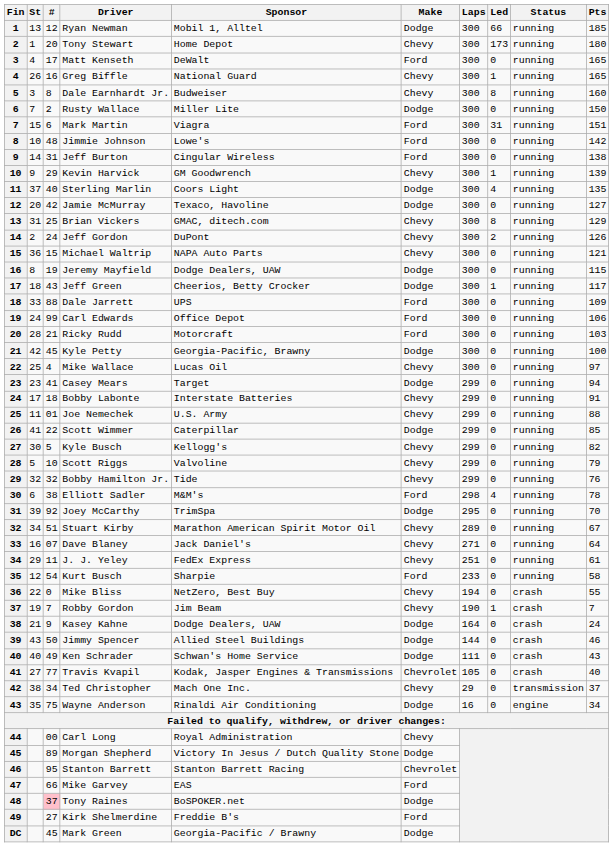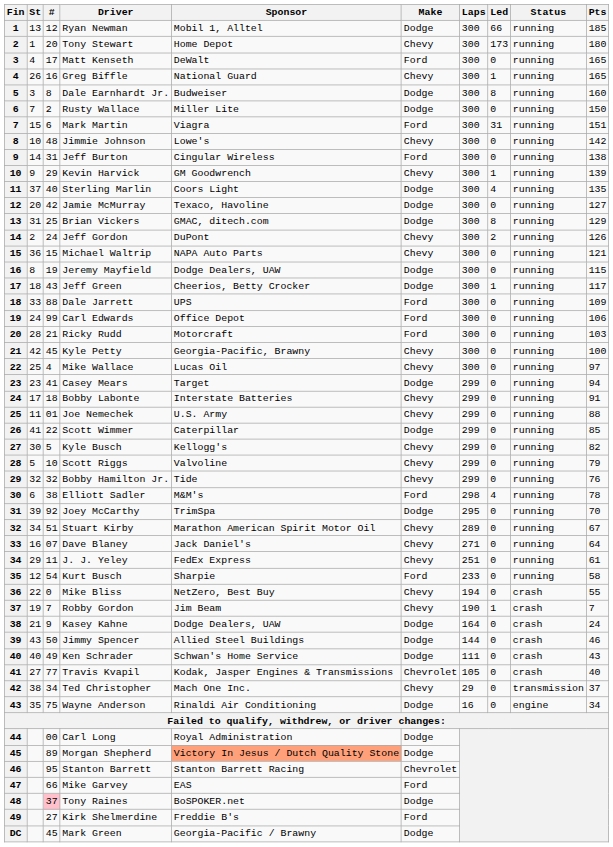 <table class="wikitable sortable">
 <tr>
 <th>Fin</th>
 <th>St</th>
 <th>#</th>
 <th>Driver</th>
 <th>Sponsor</th>
 <th>Make</th>
 <th>Laps</th>
 <th>Led</th>
 <th>Status</th>
 <th>Pts</th>
 </tr>
 <tr>
 <th>1</th>
 <td>13</td>
 <td>12</td>
 <td>Ryan Newman</td>
 <td>Mobil 1, Alltel</td>
 <td>Dodge</td>
 <td>300</td>
 <td>66</td>
 <td>running</td>
 <td>185</td>
 </tr>
 <tr>
 <th>2</th>
 <td>1</td>
 <td>20</td>
 <td>Tony Stewart</td>
 <td>Home Depot</td>
 <td>Chevy</td>
 <td>300</td>
 <td>173</td>
 <td>running</td>
 <td>180</td>
 </tr>
 <tr>
 <th>3</th>
 <td>4</td>
 <td>17</td>
 <td>Matt Kenseth</td>
 <td>DeWalt</td>
 <td>Ford</td>
 <td>300</td>
 <td>0</td>
 <td>running</td>
 <td>165</td>
 </tr>
 <tr>
 <th>4</th>
 <td>26</td>
 <td>16</td>
 <td>Greg Biffle</td>
 <td>National Guard</td>
 <td>Chevy</td>
 <td>300</td>
 <td>1</td>
 <td>running</td>
 <td>165</td>
 </tr>
 <tr>
 <th>5</th>
 <td>3</td>
 <td>8</td>
 <td>Dale Earnhardt Jr.</td>
 <td>Budweiser</td>
-<td>Chevy</td>
+<td>Dodge</td>
 <td>300</td>
 <td>8</td>
 <td>running</td>
 <td>160</td>
 </tr>
 <tr>
 <th>6</th>
 <td>7</td>
 <td>2</td>
 <td>Rusty Wallace</td>
 <td>Miller Lite</td>
 <td>Dodge</td>
 <td>300</td>
 <td>0</td>
 <td>running</td>
 <td>150</td>
 </tr>
 <tr>
 <th>7</th>
 <td>15</td>
 <td>6</td>
 <td>Mark Martin</td>
 <td>Viagra</td>
 <td>Ford</td>
 <td>300</td>
 <td>31</td>
 <td>running</td>
 <td>151</td>
 </tr>
 <tr>
 <th>8</th>
 <td>10</td>
 <td>48</td>
 <td>Jimmie Johnson</td>
 <td>Lowe's</td>
-<td>Ford</td>
+<td>Chevy</td>
 <td>300</td>
 <td>0</td>
 <td>running</td>
 <td>142</td>
 </tr>
 <tr>
 <th>9</th>
 <td>14</td>
 <td>31</td>
 <td>Jeff Burton</td>
 <td>Cingular Wireless</td>
 <td>Ford</td>
 <td>300</td>
 <td>0</td>
 <td>running</td>
 <td>138</td>
 </tr>
 <tr>
 <th>10</th>
 <td>9</td>
 <td>29</td>
 <td>Kevin Harvick</td>
 <td>GM Goodwrench</td>
 <td>Chevy</td>
 <td>300</td>
 <td>1</td>
 <td>running</td>
 <td>139</td>
 </tr>
 <tr>
 <th>11</th>
 <td>37</td>
 <td>40</td>
 <td>Sterling Marlin</td>
 <td>Coors Light</td>
 <td>Dodge</td>
 <td>300</td>
 <td>4</td>
 <td>running</td>
 <td>135</td>
 </tr>
 <tr>
 <th>12</th>
 <td>20</td>
 <td>42</td>
 <td>Jamie McMurray</td>
 <td>Texaco, Havoline</td>
 <td>Dodge</td>
 <td>300</td>
 <td>0</td>
 <td>running</td>
 <td>127</td>
 </tr>
 <tr>
 <th>13</th>
 <td>31</td>
 <td>25</td>
 <td>Brian Vickers</td>
 <td>GMAC, ditech.com</td>
-<td>Chevy</td>
+<td>Dodge</td>
 <td>300</td>
 <td>8</td>
 <td>running</td>
 <td>129</td>
 </tr>
 <tr>
 <th>14</th>
 <td>2</td>
 <td>24</td>
 <td>Jeff Gordon</td>
 <td>DuPont</td>
 <td>Chevy</td>
 <td>300</td>
 <td>2</td>
 <td>running</td>
 <td>126</td>
 </tr>
 <tr>
 <th>15</th>
 <td>36</td>
 <td>15</td>
 <td>Michael Waltrip</td>
 <td>NAPA Auto Parts</td>
 <td>Chevy</td>
 <td>300</td>
 <td>0</td>
 <td>running</td>
 <td>121</td>
 </tr>
 <tr>
 <th>16</th>
 <td>8</td>
 <td>19</td>
 <td>Jeremy Mayfield</td>
 <td>Dodge Dealers, UAW</td>
 <td>Dodge</td>
 <td>300</td>
 <td>0</td>
 <td>running</td>
 <td>115</td>
 </tr>
 <tr>
 <th>17</th>
 <td>18</td>
 <td>43</td>
 <td>Jeff Green</td>
 <td>Cheerios, Betty Crocker</td>
 <td>Dodge</td>
 <td>300</td>
 <td>1</td>
 <td>running</td>
 <td>117</td>
 </tr>
 <tr>
 <th>18</th>
 <td>33</td>
 <td>88</td>
 <td>Dale Jarrett</td>
 <td>UPS</td>
 <td>Ford</td>
 <td>300</td>
 <td>0</td>
 <td>running</td>
 <td>109</td>
 </tr>
 <tr>
 <th>19</th>
 <td>24</td>
 <td>99</td>
 <td>Carl Edwards</td>
 <td>Office Depot</td>
 <td>Ford</td>
 <td>300</td>
 <td>0</td>
 <td>running</td>
 <td>106</td>
 </tr>
 <tr>
 <th>20</th>
 <td>28</td>
 <td>21</td>
 <td>Ricky Rudd</td>
 <td>Motorcraft</td>
 <td>Ford</td>
 <td>300</td>
 <td>0</td>
 <td>running</td>
 <td>103</td>
 </tr>
 <tr>
 <th>21</th>
 <td>42</td>
 <td>45</td>
 <td>Kyle Petty</td>
 <td>Georgia-Pacific, Brawny</td>
-<td>Dodge</td>
+<td>Chevy</td>
 <td>300</td>
 <td>0</td>
 <td>running</td>
 <td>100</td>
 </tr>
 <tr>
 <th>22</th>
 <td>25</td>
 <td>4</td>
 <td>Mike Wallace</td>
 <td>Lucas Oil</td>
 <td>Chevy</td>
 <td>300</td>
 <td>0</td>
 <td>running</td>
 <td>97</td>
 </tr>
 <tr>
 <th>23</th>
 <td>23</td>
 <td>41</td>
 <td>Casey Mears</td>
 <td>Target</td>
 <td>Dodge</td>
 <td>299</td>
 <td>0</td>
 <td>running</td>
 <td>94</td>
 </tr>
 <tr>
 <th>24</th>
 <td>17</td>
 <td>18</td>
 <td>Bobby Labonte</td>
 <td>Interstate Batteries</td>
 <td>Chevy</td>
 <td>299</td>
 <td>0</td>
 <td>running</td>
 <td>91</td>
 </tr>
 <tr>
 <th>25</th>
 <td>11</td>
 <td>01</td>
 <td>Joe Nemechek</td>
 <td>U.S. Army</td>
 <td>Chevy</td>
 <td>299</td>
 <td>0</td>
 <td>running</td>
 <td>88</td>
 </tr>
 <tr>
 <th>26</th>
 <td>41</td>
 <td>22</td>
 <td>Scott Wimmer</td>
 <td>Caterpillar</td>
 <td>Dodge</td>
 <td>299</td>
 <td>0</td>
 <td>running</td>
 <td>85</td>
 </tr>
 <tr>
 <th>27</th>
 <td>30</td>
 <td>5</td>
 <td>Kyle Busch</td>
 <td>Kellogg's</td>
 <td>Chevy</td>
 <td>299</td>
 <td>0</td>
 <td>running</td>
 <td>82</td>
 </tr>
 <tr>
 <th>28</th>
 <td>5</td>
 <td>10</td>
 <td>Scott Riggs</td>
 <td>Valvoline</td>
 <td>Chevy</td>
 <td>299</td>
 <td>0</td>
 <td>running</td>
 <td>79</td>
 </tr>
 <tr>
 <th>29</th>
 <td>32</td>
 <td>32</td>
 <td>Bobby Hamilton Jr.</td>
 <td>Tide</td>
 <td>Chevy</td>
 <td>299</td>
 <td>0</td>
 <td>running</td>
 <td>76</td>
 </tr>
 <tr>
 <th>30</th>
 <td>6</td>
 <td>38</td>
 <td>Elliott Sadler</td>
 <td>M&M's</td>
 <td>Ford</td>
 <td>298</td>
 <td>4</td>
 <td>running</td>
 <td>78</td>
 </tr>
 <tr>
 <th>31</th>
 <td>39</td>
 <td>92</td>
 <td>Joey McCarthy</td>
 <td>TrimSpa</td>
 <td>Dodge</td>
 <td>295</td>
 <td>0</td>
 <td>running</td>
 <td>70</td>
 </tr>
 <tr>
 <th>32</th>
 <td>34</td>
 <td>51</td>
 <td>Stuart Kirby</td>
 <td>Marathon American Spirit Motor Oil</td>
 <td>Chevy</td>
 <td>289</td>
 <td>0</td>
 <td>running</td>
 <td>67</td>
 </tr>
 <tr>
 <th>33</th>
 <td>16</td>
 <td>07</td>
 <td>Dave Blaney</td>
 <td>Jack Daniel's</td>
 <td>Chevy</td>
 <td>271</td>
 <td>0</td>
 <td>running</td>
 <td>64</td>
 </tr>
 <tr>
 <th>34</th>
 <td>29</td>
 <td>11</td>
 <td>J. J. Yeley</td>
 <td>FedEx Express</td>
 <td>Chevy</td>
 <td>251</td>
 <td>0</td>
 <td>running</td>
 <td>61</td>
 </tr>
 <tr>
 <th>35</th>
 <td>12</td>
 <td>54</td>
 <td>Kurt Busch</td>
 <td>Sharpie</td>
 <td>Ford</td>
 <td>233</td>
 <td>0</td>
 <td>running</td>
 <td>58</td>
 </tr>
 <tr>
 <th>36</th>
 <td>22</td>
 <td>0</td>
 <td>Mike Bliss</td>
 <td>NetZero, Best Buy</td>
 <td>Chevy</td>
 <td>194</td>
 <td>0</td>
 <td>crash</td>
 <td>55</td>
 </tr>
 <tr>
 <th>37</th>
 <td>19</td>
 <td>7</td>
 <td>Robby Gordon</td>
 <td>Jim Beam</td>
 <td>Chevy</td>
 <td>190</td>
 <td>1</td>
 <td>crash</td>
 <td>7</td>
 </tr>
 <tr>
 <th>38</th>
 <td>21</td>
 <td>9</td>
 <td>Kasey Kahne</td>
 <td>Dodge Dealers, UAW</td>
 <td>Dodge</td>
 <td>164</td>
 <td>0</td>
 <td>crash</td>
 <td>24</td>
 </tr>
 <tr>
 <th>39</th>
 <td>43</td>
 <td>50</td>
 <td>Jimmy Spencer</td>
 <td>Allied Steel Buildings</td>
 <td>Dodge</td>
 <td>144</td>
 <td>0</td>
 <td>crash</td>
 <td>46</td>
 </tr>
 <tr>
 <th>40</th>
 <td>40</td>
 <td>49</td>
 <td>Ken Schrader</td>
 <td>Schwan's Home Service</td>
 <td>Dodge</td>
 <td>111</td>
 <td>0</td>
 <td>crash</td>
 <td>43</td>
 </tr>
 <tr>
 <th>41</th>
 <td>27</td>
 <td>77</td>
 <td>Travis Kvapil</td>
 <td>Kodak, Jasper Engines & Transmissions</td>
 <td>Chevrolet</td>
 <td>105</td>
 <td>0</td>
 <td>crash</td>
 <td>40</td>
 </tr>
 <tr>
 <th>42</th>
 <td>38</td>
 <td>34</td>
 <td>Ted Christopher</td>
 <td>Mach One Inc.</td>
 <td>Chevy</td>
 <td>29</td>
 <td>0</td>
 <td>transmission</td>
 <td>37</td>
 </tr>
 <tr>
 <th>43</th>
 <td>35</td>
 <td>75</td>
 <td>Wayne Anderson</td>
 <td>Rinaldi Air Conditioning</td>
 <td>Dodge</td>
 <td>16</td>
 <td>0</td>
 <td>engine</td>
 <td>34</td>
 </tr>
 <tr>
 <th colspan="10">Failed to qualify, withdrew, or driver changes:</th>
 </tr>
 <tr>
 <th>44</th>
 <td></td>
 <td>00</td>
 <td>Carl Long</td>
 <td>Royal Administration</td>
-<td>Chevy</td>
+<td>Dodge</td>
 <th colspan="4" rowspan="7"></th>
 </tr>
 <tr>
 <th>45</th>
 <td></td>
 <td>89</td>
 <td>Morgan Shepherd</td>
-<td>Victory In Jesus / Dutch Quality Stone</td>
+<td style="background: lightsalmon;">Victory In Jesus / Dutch Quality Stone</td>
 <td>Dodge</td>
 </tr>
 <tr>
 <th>46</th>
 <td></td>
 <td>95</td>
 <td>Stanton Barrett</td>
 <td>Stanton Barrett Racing</td>
 <td>Chevrolet</td>
 </tr>
 <tr>
 <th>47</th>
 <td></td>
 <td>66</td>
 <td>Mike Garvey</td>
 <td>EAS</td>
 <td>Ford</td>
 </tr>
 <tr>
 <th>48</th>
 <td></td>
 <td style="background: pink;">37</td>
 <td>Tony Raines</td>
 <td>BoSPOKER.net</td>
 <td>Dodge</td>
 </tr>
 <tr>
 <th>49</th>
 <td></td>
 <td>27</td>
 <td>Kirk Shelmerdine</td>
 <td>Freddie B's</td>
 <td>Ford</td>
 </tr>
 <tr>
 <th>DC</th>
 <td></td>
 <td>45</td>
 <td>Mark Green</td>
 <td>Georgia-Pacific / Brawny</td>
 <td>Dodge</td>
 </tr>
 </table>
